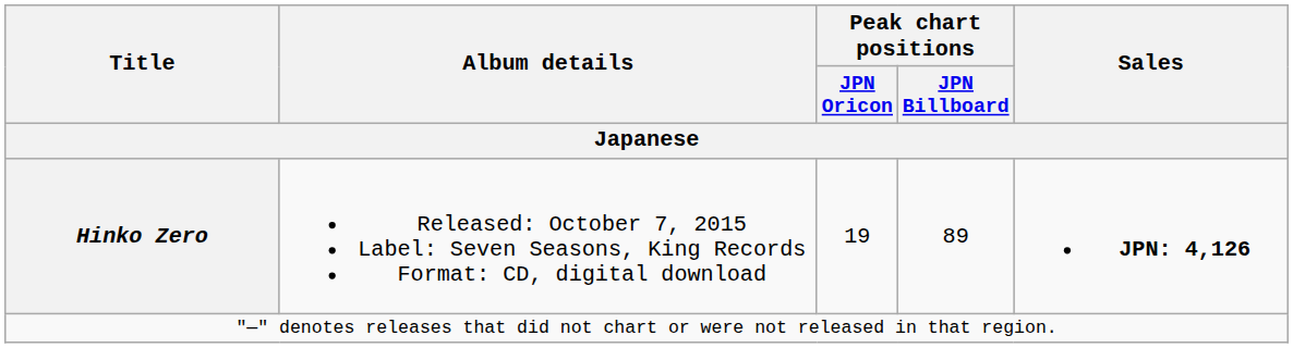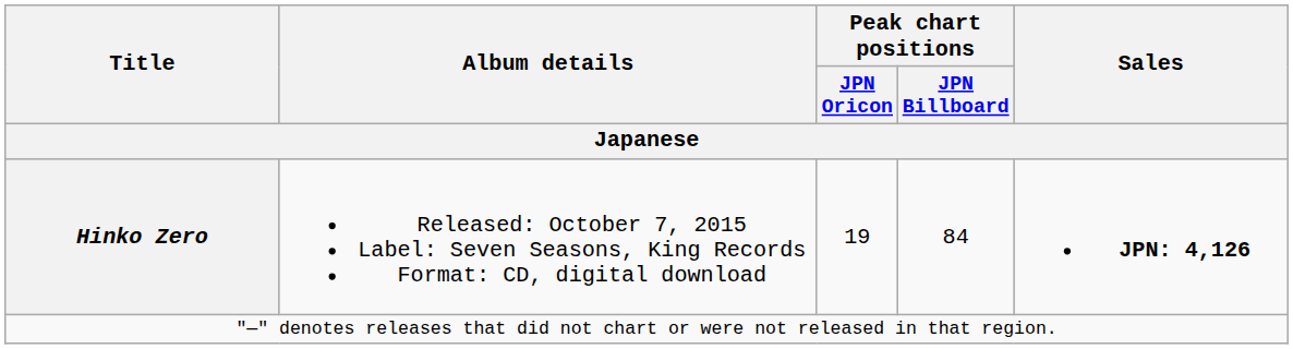 <table class="wikitable plainrowheaders" style="text-align:center;">
 <tr>
 <th scope="col" rowspan="2" style="width:12em;">Title</th>
 <th scope="col" rowspan="2" style="width:24em;">Album details</th>
 <th scope="col" colspan="2">Peak chart positions</th>
 <th scope="col" rowspan="2" style="width:12em;">Sales</th>
 </tr>
 <tr>
 <th scope="col" style="width:2.5em;font-size:90%;"><a href='#'>JPN<br>Oricon</a><br></th>
 <th scope="col" style="width:3em;font-size:90%;"><a href='#'>JPN<br>Billboard</a><br></th>
 </tr>
 <tr>
 <th colspan="6">Japanese</th>
 </tr>
 <tr>
 <th scope="row"><em>Hinko Zero</em></th>
 <td><br><ul><li>Released:  October 7, 2015</li><li>Label:  Seven Seasons, King Records</li><li>Format:  CD, digital download</li></ul></td>
 <td>19</td>
-<td>89</td>
+<td>84</td>
 <td><strong><br><ul><li>JPN: 4,126</li></ul></strong></td>
 </tr>
 <tr>
 <td colspan="6" style="font-size:8pt;">"—" denotes releases that did not chart or were not released in that region.</td>
 </tr>
 </table>
